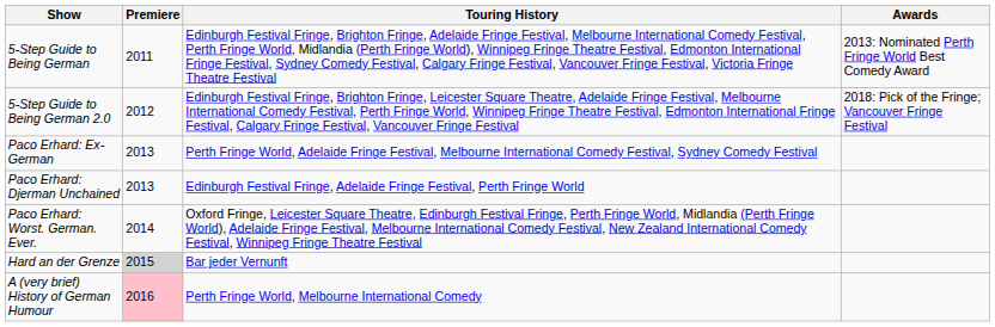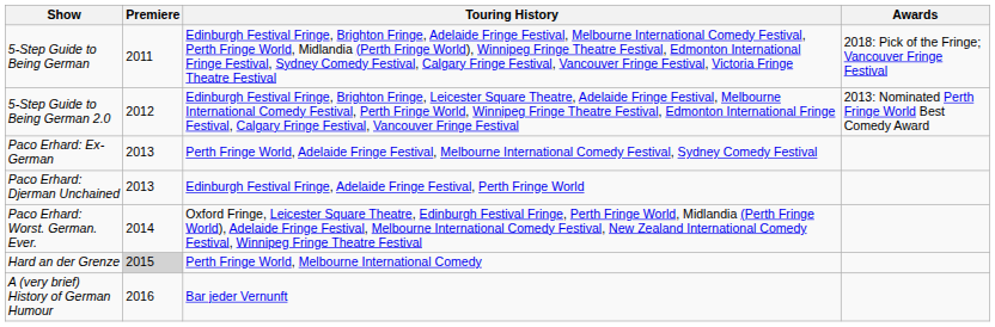 <table class="wikitable sortable">
 <tr>
 <th>Show</th>
 <th>Premiere</th>
 <th>Touring History</th>
 <th>Awards</th>
 </tr>
 <tr>
 <td><em>5-Step Guide to Being German</em></td>
 <td>2011</td>
 <td><a href='#'>Edinburgh Festival Fringe</a>, <a href='#'>Brighton Fringe</a>, <a href='#'>Adelaide Fringe Festival</a>, <a href='#'>Melbourne International Comedy Festival</a>, <a href='#'>Perth Fringe World</a>, Midlandia <a href='#'>(Perth Fringe World</a>), <a href='#'>Winnipeg Fringe Theatre Festival</a>, <a href='#'>Edmonton International Fringe Festival</a>, <a href='#'>Sydney Comedy Festival</a>, <a href='#'>Calgary Fringe Festival</a>, <a href='#'>Vancouver Fringe Festival</a>, <a href='#'>Victoria Fringe Theatre Festival</a></td>
-<td>2013: Nominated <a href='#'>Perth Fringe World</a> Best Comedy Award</td>
+<td>2018: Pick of the Fringe; <a href='#'>Vancouver Fringe Festival</a></td>
 </tr>
 <tr>
 <td><em>5-Step Guide to Being German 2.0</em></td>
 <td>2012</td>
 <td><a href='#'>Edinburgh Festival Fringe</a>, <a href='#'>Brighton Fringe</a>, <a href='#'>Leicester Square Theatre</a>, <a href='#'>Adelaide Fringe Festival</a>, <a href='#'>Melbourne International Comedy Festival</a>, <a href='#'>Perth Fringe World</a>, <a href='#'>Winnipeg Fringe Theatre Festival</a>, <a href='#'>Edmonton International Fringe Festival</a>, <a href='#'>Calgary Fringe Festival</a>, <a href='#'>Vancouver Fringe Festival</a></td>
-<td>2018: Pick of the Fringe; <a href='#'>Vancouver Fringe Festival</a></td>
+<td>2013: Nominated <a href='#'>Perth Fringe World</a> Best Comedy Award</td>
 </tr>
 <tr>
 <td><em>Paco Erhard: Ex-German</em></td>
 <td>2013</td>
 <td><a href='#'>Perth Fringe World</a>, <a href='#'>Adelaide Fringe Festival</a>, <a href='#'>Melbourne International Comedy Festival</a>, <a href='#'>Sydney Comedy Festival</a></td>
 <td></td>
 </tr>
 <tr>
 <td><em>Paco Erhard: Djerman Unchained</em></td>
 <td>2013</td>
 <td><a href='#'>Edinburgh Festival Fringe</a>,  <a href='#'>Adelaide Fringe Festival</a>, <a href='#'>Perth Fringe World</a></td>
 <td></td>
 </tr>
 <tr>
 <td><em>Paco Erhard: Worst. German. Ever.</em></td>
 <td>2014</td>
 <td>Oxford Fringe, <a href='#'>Leicester Square Theatre</a>, <a href='#'>Edinburgh Festival Fringe</a>, <a href='#'>Perth Fringe World</a>, Midlandia <a href='#'>(Perth Fringe World</a>), <a href='#'>Adelaide Fringe Festival</a>, <a href='#'>Melbourne International Comedy Festival</a>, <a href='#'>New Zealand International Comedy Festival</a>, <a href='#'>Winnipeg Fringe Theatre Festival</a></td>
 <td></td>
 </tr>
 <tr>
 <td><em>Hard an der Grenze</em></td>
 <td style="background: lightgrey;">2015</td>
-<td><a href='#'>Bar jeder Vernunft</a></td>
+<td><a href='#'>Perth Fringe World</a>, <a href='#'>Melbourne International Comedy</a></td>
 <td></td>
 </tr>
 <tr>
 <td><em>A (very brief) History of German Humour</em></td>
-<td style="background: pink;">2016</td>
-<td><a href='#'>Perth Fringe World</a>, <a href='#'>Melbourne International Comedy</a></td>
+<td>2016</td>
+<td><a href='#'>Bar jeder Vernunft</a></td>
 <td></td>
 </tr>
 </table>
